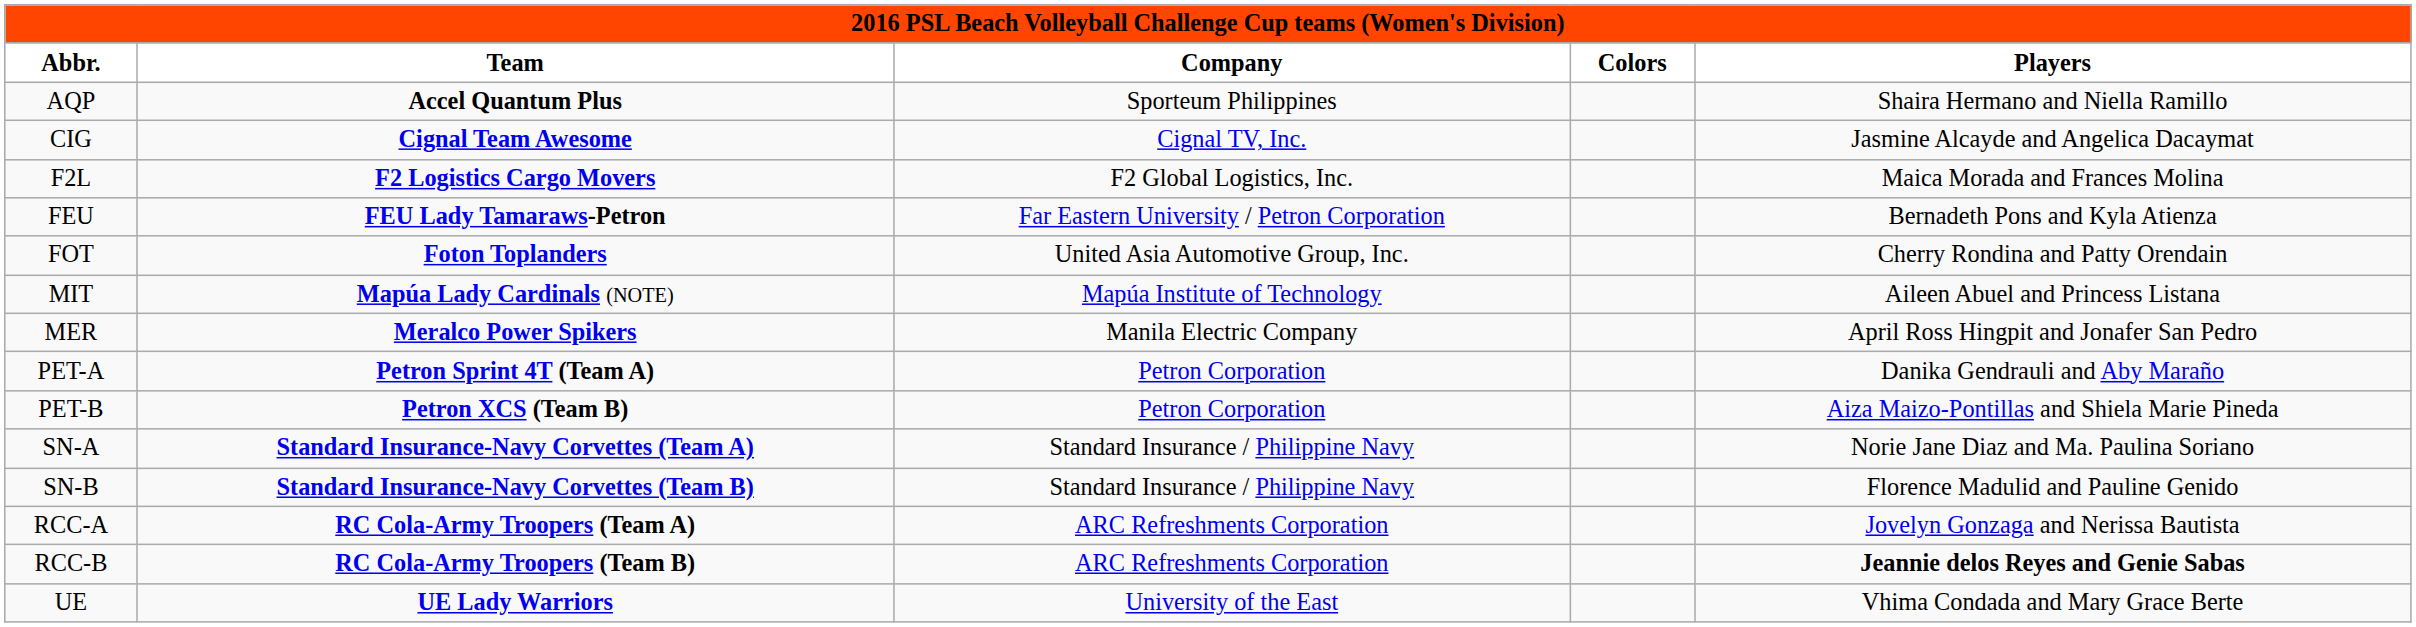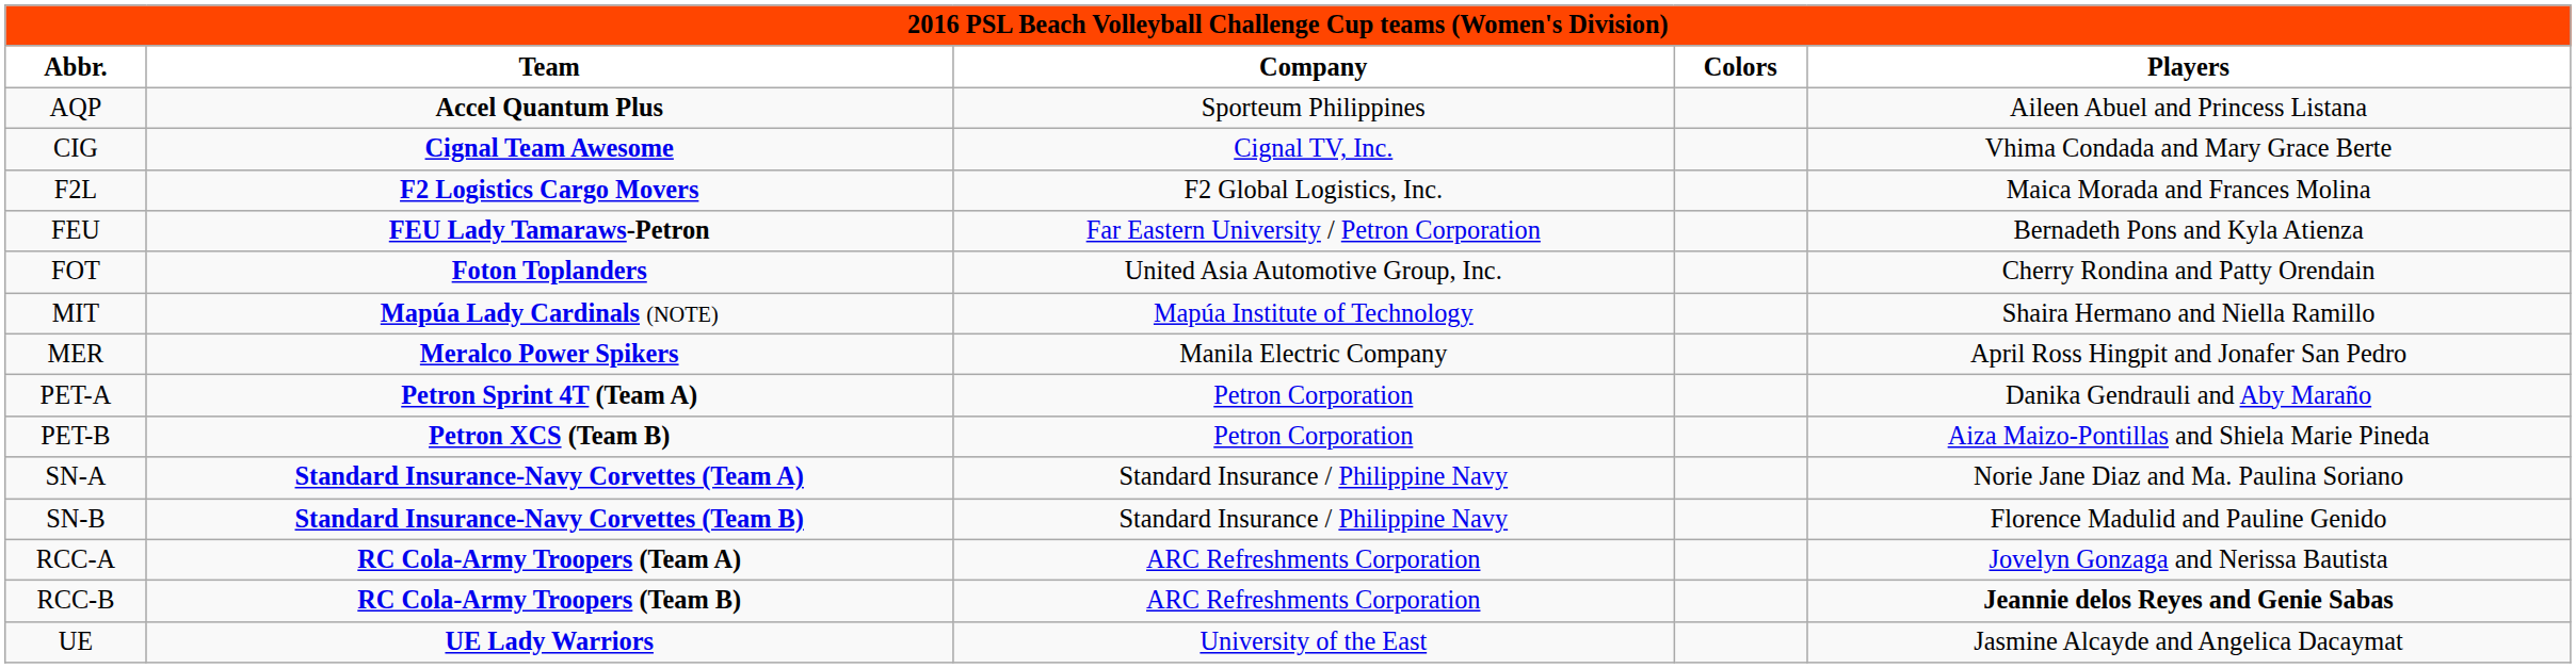 <table class="wikitable" style="width:100%; text-align:left">
 <tr>
 <th style=background:#FF4500 colspan=6><span>2016 PSL Beach Volleyball Challenge Cup teams (Women's Division)</span></th>
 </tr>
 <tr>
 <th style="background:white">Abbr.</th>
 <th style="background:white">Team</th>
 <th style="background:white">Company</th>
 <th style="background:white">Colors</th>
 <th style="background:white">Players</th>
 </tr>
 <tr>
 <td align=center>AQP</td>
 <td align=center><strong>Accel Quantum Plus</strong></td>
 <td align=center>Sporteum Philippines</td>
 <td align=center>  </td>
-<td align=center>Shaira Hermano and Niella Ramillo</td>
+<td align=center>Aileen Abuel and Princess Listana</td>
 </tr>
 <tr>
 <td align=center>CIG</td>
 <td align=center><strong><a href='#'>Cignal Team Awesome</a></strong></td>
 <td align=center><a href='#'>Cignal TV, Inc.</a></td>
 <td align=center> </td>
-<td align=center>Jasmine Alcayde and Angelica Dacaymat</td>
+<td align=center>Vhima Condada and Mary Grace Berte</td>
 </tr>
 <tr>
 <td align=center>F2L</td>
 <td align=center><strong><a href='#'>F2 Logistics Cargo Movers</a></strong></td>
 <td align=center>F2 Global Logistics, Inc.</td>
 <td align=center>  </td>
 <td align=center>Maica Morada and Frances Molina</td>
 </tr>
 <tr>
 <td align=center>FEU</td>
 <td align=center><strong><a href='#'>FEU Lady Tamaraws</a>-Petron</strong></td>
 <td align=center><a href='#'>Far Eastern University</a> / <a href='#'>Petron Corporation</a></td>
 <td align=center> </td>
 <td align=center>Bernadeth Pons and Kyla Atienza</td>
 </tr>
 <tr>
 <td align=center>FOT</td>
 <td align=center><strong><a href='#'>Foton Toplanders</a></strong></td>
 <td align=center>United Asia Automotive Group, Inc.</td>
 <td align=center> </td>
 <td align=center>Cherry Rondina and Patty Orendain</td>
 </tr>
 <tr>
 <td align=center>MIT</td>
 <td align=center><strong><a href='#'>Mapúa Lady Cardinals</a></strong> <small>(NOTE)</small></td>
 <td align=center><a href='#'>Mapúa Institute of Technology</a></td>
 <td align=center> </td>
-<td align=center>Aileen Abuel and Princess Listana</td>
+<td align=center>Shaira Hermano and Niella Ramillo</td>
 </tr>
 <tr>
 <td align=center>MER</td>
 <td align=center><strong><a href='#'>Meralco Power Spikers</a></strong></td>
 <td align=center>Manila Electric Company</td>
 <td align=center>  </td>
 <td align=center>April Ross Hingpit and Jonafer San Pedro</td>
 </tr>
 <tr>
 <td align=center>PET-A</td>
 <td align=center><strong><a href='#'>Petron Sprint 4T</a> (Team A)</strong></td>
 <td align=center><a href='#'>Petron Corporation</a></td>
 <td align=center>  </td>
 <td align=center>Danika Gendrauli and <a href='#'>Aby Maraño</a></td>
 </tr>
 <tr>
 <td align=center>PET-B</td>
 <td align=center><strong><a href='#'>Petron XCS</a> (Team B)</strong></td>
 <td align=center><a href='#'>Petron Corporation</a></td>
 <td align=center>  </td>
 <td align=center><a href='#'>Aiza Maizo-Pontillas</a> and Shiela Marie Pineda</td>
 </tr>
 <tr>
 <td align=center>SN-A</td>
 <td align=center><strong><a href='#'>Standard Insurance-Navy Corvettes (Team A)</a></strong></td>
 <td align=center>Standard Insurance / <a href='#'>Philippine Navy</a></td>
 <td align=center>  </td>
 <td align=center>Norie Jane Diaz and Ma. Paulina Soriano</td>
 </tr>
 <tr>
 <td align=center>SN-B</td>
 <td align=center><strong><a href='#'>Standard Insurance-Navy Corvettes (Team B)</a></strong></td>
 <td align=center>Standard Insurance / <a href='#'>Philippine Navy</a></td>
 <td align=center>  </td>
 <td align=center>Florence Madulid and Pauline Genido</td>
 </tr>
 <tr>
 <td align=center>RCC-A</td>
 <td align=center><strong><a href='#'>RC Cola-Army Troopers</a> (Team A)</strong></td>
 <td align=center><a href='#'>ARC Refreshments Corporation</a></td>
 <td align=center>  </td>
 <td align=center><a href='#'>Jovelyn Gonzaga</a> and Nerissa Bautista</td>
 </tr>
 <tr>
 <td align=center>RCC-B</td>
 <td align=center><strong><a href='#'>RC Cola-Army Troopers</a> (Team B)</strong></td>
 <td align=center><a href='#'>ARC Refreshments Corporation</a></td>
 <td align=center>  </td>
 <td align=center><strong>Jeannie delos Reyes and Genie Sabas</strong></td>
 </tr>
 <tr>
 <td align=center>UE</td>
 <td align=center><strong><a href='#'>UE Lady Warriors</a></strong></td>
 <td align=center><a href='#'>University of the East</a></td>
 <td align=center> </td>
-<td align=center>Vhima Condada and Mary Grace Berte</td>
+<td align=center>Jasmine Alcayde and Angelica Dacaymat</td>
 </tr>
 </table>
